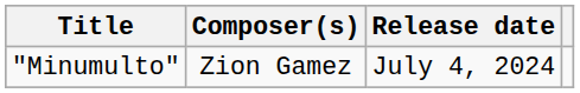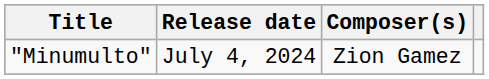 <table class="wikitable plainrowheaders" style="text-align:center;">
 <tr>
 <th scope="col">Title</th>
+<th scope="col">Release date</th>
 <th scope="col">Composer(s)</th>
-<th scope="col">Release date</th>
 <th scope="col"></th>
 </tr>
 <tr>
 <td>"Minumulto"</td>
+<td>July 4, 2024</td>
 <td>Zion Gamez</td>
-<td>July 4, 2024</td>
 <td></td>
 </tr>
 </table>
